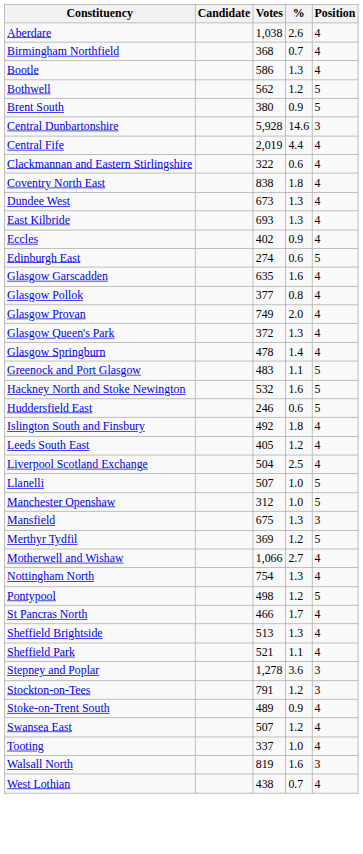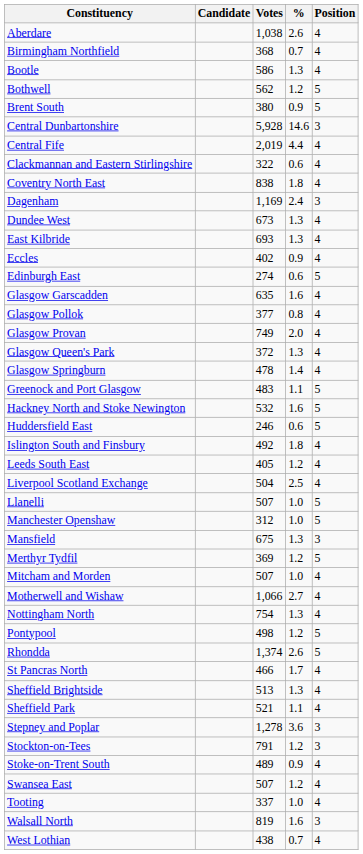 <table class="wikitable sortable">
 <tr>
 <th>Constituency</th>
 <th>Candidate</th>
 <th>Votes</th>
 <th>%</th>
 <th>Position</th>
 </tr>
 <tr>
 <td><a href='#'>Aberdare</a></td>
 <td></td>
 <td>1,038</td>
 <td>2.6</td>
 <td>4</td>
 </tr>
 <tr>
 <td><a href='#'>Birmingham Northfield</a></td>
 <td></td>
 <td>368</td>
 <td>0.7</td>
 <td>4</td>
 </tr>
 <tr>
 <td><a href='#'>Bootle</a></td>
 <td></td>
 <td>586</td>
 <td>1.3</td>
 <td>4</td>
 </tr>
 <tr>
 <td><a href='#'>Bothwell</a></td>
 <td></td>
 <td>562</td>
 <td>1.2</td>
 <td>5</td>
 </tr>
 <tr>
 <td><a href='#'>Brent South</a></td>
 <td></td>
 <td>380</td>
 <td>0.9</td>
 <td>5</td>
 </tr>
 <tr>
 <td><a href='#'>Central Dunbartonshire</a></td>
 <td></td>
 <td>5,928</td>
 <td>14.6</td>
 <td>3</td>
 </tr>
 <tr>
 <td><a href='#'>Central Fife</a></td>
 <td></td>
 <td>2,019</td>
 <td>4.4</td>
 <td>4</td>
 </tr>
 <tr>
 <td><a href='#'>Clackmannan and Eastern Stirlingshire</a></td>
 <td></td>
 <td>322</td>
 <td>0.6</td>
 <td>4</td>
 </tr>
 <tr>
 <td><a href='#'>Coventry North East</a></td>
 <td></td>
 <td>838</td>
 <td>1.8</td>
 <td>4</td>
+</tr>
+<tr>
+<td><a href='#'>Dagenham</a></td>
+<td></td>
+<td>1,169</td>
+<td>2.4</td>
+<td>3</td>
 </tr>
 <tr>
 <td><a href='#'>Dundee West</a></td>
 <td></td>
 <td>673</td>
 <td>1.3</td>
 <td>4</td>
 </tr>
 <tr>
 <td><a href='#'>East Kilbride</a></td>
 <td></td>
 <td>693</td>
 <td>1.3</td>
 <td>4</td>
 </tr>
 <tr>
 <td><a href='#'>Eccles</a></td>
 <td></td>
 <td>402</td>
 <td>0.9</td>
 <td>4</td>
 </tr>
 <tr>
 <td><a href='#'>Edinburgh East</a></td>
 <td></td>
 <td>274</td>
 <td>0.6</td>
 <td>5</td>
 </tr>
 <tr>
 <td><a href='#'>Glasgow Garscadden</a></td>
 <td></td>
 <td>635</td>
 <td>1.6</td>
 <td>4</td>
 </tr>
 <tr>
 <td><a href='#'>Glasgow Pollok</a></td>
 <td></td>
 <td>377</td>
 <td>0.8</td>
 <td>4</td>
 </tr>
 <tr>
 <td><a href='#'>Glasgow Provan</a></td>
 <td></td>
 <td>749</td>
 <td>2.0</td>
 <td>4</td>
 </tr>
 <tr>
 <td><a href='#'>Glasgow Queen's Park</a></td>
 <td></td>
 <td>372</td>
 <td>1.3</td>
 <td>4</td>
 </tr>
 <tr>
 <td><a href='#'>Glasgow Springburn</a></td>
 <td></td>
 <td>478</td>
 <td>1.4</td>
 <td>4</td>
 </tr>
 <tr>
 <td><a href='#'>Greenock and Port Glasgow</a></td>
 <td></td>
 <td>483</td>
 <td>1.1</td>
 <td>5</td>
 </tr>
 <tr>
 <td><a href='#'>Hackney North and Stoke Newington</a></td>
 <td></td>
 <td>532</td>
 <td>1.6</td>
 <td>5</td>
 </tr>
 <tr>
 <td><a href='#'>Huddersfield East</a></td>
 <td></td>
 <td>246</td>
 <td>0.6</td>
 <td>5</td>
 </tr>
 <tr>
 <td><a href='#'>Islington South and Finsbury</a></td>
 <td></td>
 <td>492</td>
 <td>1.8</td>
 <td>4</td>
 </tr>
 <tr>
 <td><a href='#'>Leeds South East</a></td>
 <td></td>
 <td>405</td>
 <td>1.2</td>
 <td>4</td>
 </tr>
 <tr>
 <td><a href='#'>Liverpool Scotland Exchange</a></td>
 <td></td>
 <td>504</td>
 <td>2.5</td>
 <td>4</td>
 </tr>
 <tr>
 <td><a href='#'>Llanelli</a></td>
 <td></td>
 <td>507</td>
 <td>1.0</td>
 <td>5</td>
 </tr>
 <tr>
 <td><a href='#'>Manchester Openshaw</a></td>
 <td></td>
 <td>312</td>
 <td>1.0</td>
 <td>5</td>
 </tr>
 <tr>
 <td><a href='#'>Mansfield</a></td>
 <td></td>
 <td>675</td>
 <td>1.3</td>
 <td>3</td>
 </tr>
 <tr>
 <td><a href='#'>Merthyr Tydfil</a></td>
 <td></td>
 <td>369</td>
 <td>1.2</td>
 <td>5</td>
 </tr>
 <tr>
+<td><a href='#'>Mitcham and Morden</a></td>
+<td></td>
+<td>507</td>
+<td>1.0</td>
+<td>4</td>
+</tr>
+<tr>
 <td><a href='#'>Motherwell and Wishaw</a></td>
 <td></td>
 <td>1,066</td>
 <td>2.7</td>
 <td>4</td>
 </tr>
 <tr>
 <td><a href='#'>Nottingham North</a></td>
 <td></td>
 <td>754</td>
 <td>1.3</td>
 <td>4</td>
 </tr>
 <tr>
 <td><a href='#'>Pontypool</a></td>
 <td></td>
 <td>498</td>
 <td>1.2</td>
+<td>5</td>
+</tr>
+<tr>
+<td><a href='#'>Rhondda</a></td>
+<td></td>
+<td>1,374</td>
+<td>2.6</td>
 <td>5</td>
 </tr>
 <tr>
 <td><a href='#'>St Pancras North</a></td>
 <td></td>
 <td>466</td>
 <td>1.7</td>
 <td>4</td>
 </tr>
 <tr>
 <td><a href='#'>Sheffield Brightside</a></td>
 <td></td>
 <td>513</td>
 <td>1.3</td>
 <td>4</td>
 </tr>
 <tr>
 <td><a href='#'>Sheffield Park</a></td>
 <td></td>
 <td>521</td>
 <td>1.1</td>
 <td>4</td>
 </tr>
 <tr>
 <td><a href='#'>Stepney and Poplar</a></td>
 <td></td>
 <td>1,278</td>
 <td>3.6</td>
 <td>3</td>
 </tr>
 <tr>
 <td><a href='#'>Stockton-on-Tees</a></td>
 <td></td>
 <td>791</td>
 <td>1.2</td>
 <td>3</td>
 </tr>
 <tr>
 <td><a href='#'>Stoke-on-Trent South</a></td>
 <td></td>
 <td>489</td>
 <td>0.9</td>
 <td>4</td>
 </tr>
 <tr>
 <td><a href='#'>Swansea East</a></td>
 <td></td>
 <td>507</td>
 <td>1.2</td>
 <td>4</td>
 </tr>
 <tr>
 <td><a href='#'>Tooting</a></td>
 <td></td>
 <td>337</td>
 <td>1.0</td>
 <td>4</td>
 </tr>
 <tr>
 <td><a href='#'>Walsall North</a></td>
 <td></td>
 <td>819</td>
 <td>1.6</td>
 <td>3</td>
 </tr>
 <tr>
 <td><a href='#'>West Lothian</a></td>
 <td></td>
 <td>438</td>
 <td>0.7</td>
 <td>4</td>
 </tr>
 </table>
